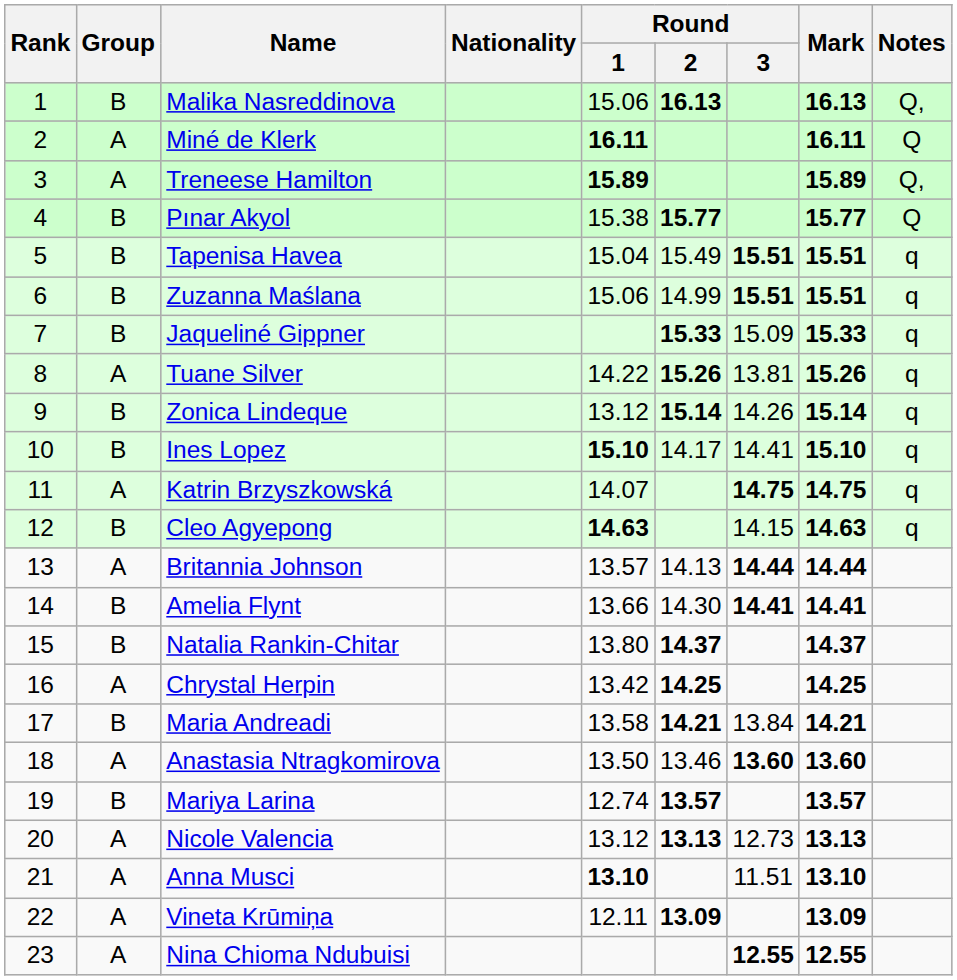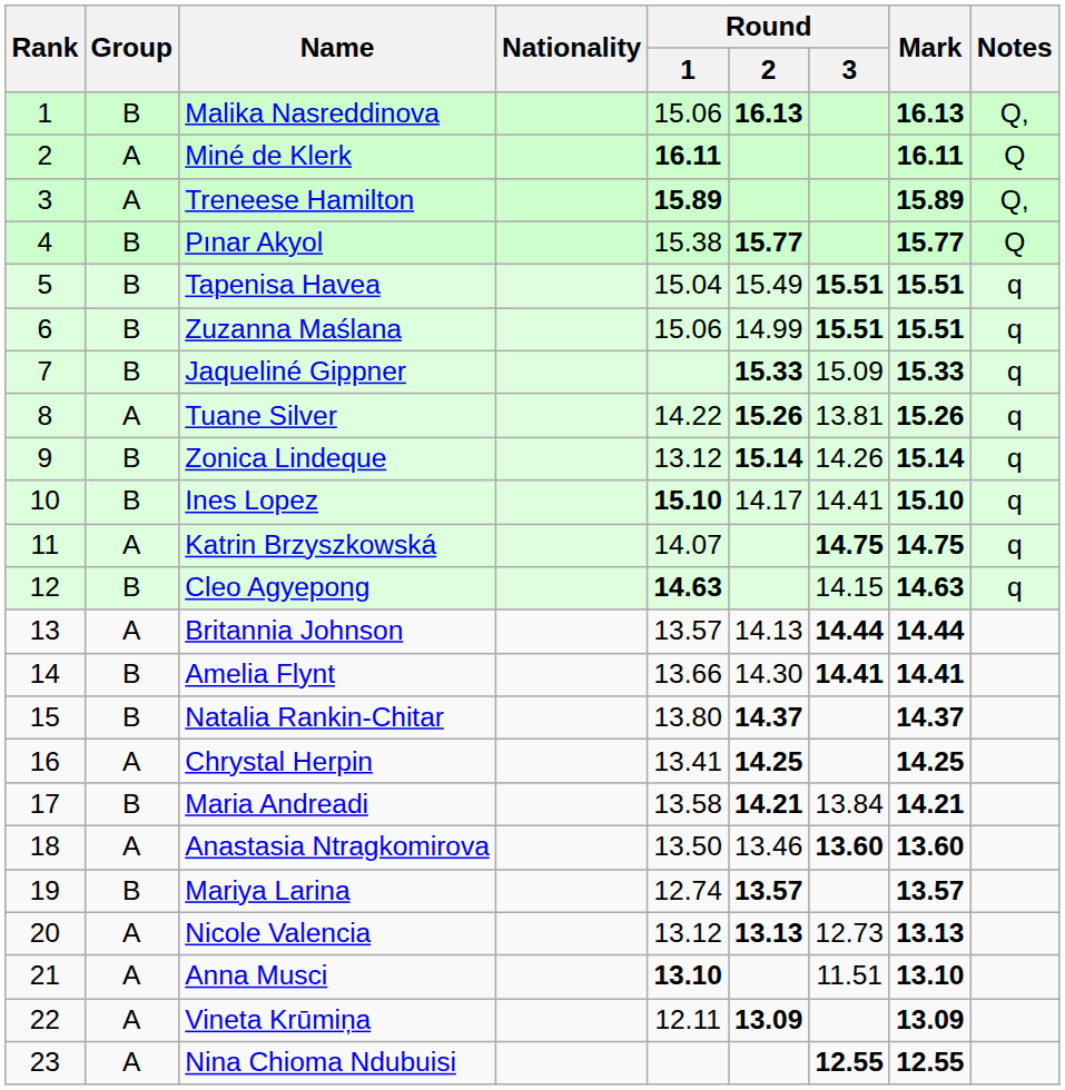 <table class="wikitable sortable" style="text-align:center">
 <tr>
 <th rowspan=2>Rank</th>
 <th rowspan=2>Group</th>
 <th rowspan=2>Name</th>
 <th rowspan=2>Nationality</th>
 <th colspan=3>Round</th>
 <th rowspan=2>Mark</th>
 <th rowspan=2>Notes</th>
 </tr>
 <tr>
 <th>1</th>
 <th>2</th>
 <th>3</th>
 </tr>
 <tr bgcolor=ccffcc>
 <td>1</td>
 <td>B</td>
 <td align=left><a href='#'>Malika Nasreddinova</a></td>
 <td align=left></td>
 <td>15.06</td>
 <td><strong>16.13</strong></td>
 <td></td>
 <td><strong>16.13</strong></td>
 <td>Q, </td>
 </tr>
 <tr bgcolor=ccffcc>
 <td>2</td>
 <td>A</td>
 <td align=left><a href='#'>Miné de Klerk</a></td>
 <td align=left></td>
 <td><strong>16.11</strong></td>
 <td></td>
 <td></td>
 <td><strong>16.11</strong></td>
 <td>Q</td>
 </tr>
 <tr bgcolor=ccffcc>
 <td>3</td>
 <td>A</td>
 <td align=left><a href='#'>Treneese Hamilton</a></td>
 <td align=left></td>
 <td><strong>15.89</strong></td>
 <td></td>
 <td></td>
 <td><strong>15.89</strong></td>
 <td>Q, </td>
 </tr>
 <tr bgcolor=ccffcc>
 <td>4</td>
 <td>B</td>
 <td align=left><a href='#'>Pınar Akyol</a></td>
 <td align=left></td>
 <td>15.38</td>
 <td><strong>15.77</strong></td>
 <td></td>
 <td><strong>15.77</strong></td>
 <td>Q</td>
 </tr>
 <tr bgcolor=ddffdd>
 <td>5</td>
 <td>B</td>
 <td align=left><a href='#'>Tapenisa Havea</a></td>
 <td align=left></td>
 <td>15.04</td>
 <td>15.49</td>
 <td><strong>15.51</strong></td>
 <td><strong>15.51</strong></td>
 <td>q</td>
 </tr>
 <tr bgcolor=ddffdd>
 <td>6</td>
 <td>B</td>
 <td align=left><a href='#'>Zuzanna Maślana</a></td>
 <td align=left></td>
 <td>15.06</td>
 <td>14.99</td>
 <td><strong>15.51</strong></td>
 <td><strong>15.51</strong></td>
 <td>q</td>
 </tr>
 <tr bgcolor=ddffdd>
 <td>7</td>
 <td>B</td>
 <td align=left><a href='#'>Jaqueliné Gippner</a></td>
 <td align=left></td>
 <td></td>
 <td><strong>15.33</strong></td>
 <td>15.09</td>
 <td><strong>15.33</strong></td>
 <td>q</td>
 </tr>
 <tr bgcolor=ddffdd>
 <td>8</td>
 <td>A</td>
 <td align=left><a href='#'>Tuane Silver</a></td>
 <td align=left></td>
 <td>14.22</td>
 <td><strong>15.26</strong></td>
 <td>13.81</td>
 <td><strong>15.26</strong></td>
 <td>q</td>
 </tr>
 <tr bgcolor=ddffdd>
 <td>9</td>
 <td>B</td>
 <td align=left><a href='#'>Zonica Lindeque</a></td>
 <td align=left></td>
 <td>13.12</td>
 <td><strong>15.14</strong></td>
 <td>14.26</td>
 <td><strong>15.14</strong></td>
 <td>q</td>
 </tr>
 <tr bgcolor=ddffdd>
 <td>10</td>
 <td>B</td>
 <td align=left><a href='#'>Ines Lopez</a></td>
 <td align=left></td>
 <td><strong>15.10</strong></td>
 <td>14.17</td>
 <td>14.41</td>
 <td><strong>15.10</strong></td>
 <td>q</td>
 </tr>
 <tr bgcolor=ddffdd>
 <td>11</td>
 <td>A</td>
 <td align=left><a href='#'>Katrin Brzyszkowská</a></td>
 <td align=left></td>
 <td>14.07</td>
 <td></td>
 <td><strong>14.75</strong></td>
 <td><strong>14.75</strong></td>
 <td>q</td>
 </tr>
 <tr bgcolor=ddffdd>
 <td>12</td>
 <td>B</td>
 <td align=left><a href='#'>Cleo Agyepong</a></td>
 <td align=left></td>
 <td><strong>14.63</strong></td>
 <td></td>
 <td>14.15</td>
 <td><strong>14.63</strong></td>
 <td>q</td>
 </tr>
 <tr>
 <td>13</td>
 <td>A</td>
 <td align=left><a href='#'>Britannia Johnson</a></td>
 <td align=left></td>
 <td>13.57</td>
 <td>14.13</td>
 <td><strong>14.44</strong></td>
 <td><strong>14.44</strong></td>
 <td></td>
 </tr>
 <tr>
 <td>14</td>
 <td>B</td>
 <td align=left><a href='#'>Amelia Flynt</a></td>
 <td align=left></td>
 <td>13.66</td>
 <td>14.30</td>
 <td><strong>14.41</strong></td>
 <td><strong>14.41</strong></td>
 <td></td>
 </tr>
 <tr>
 <td>15</td>
 <td>B</td>
 <td align=left><a href='#'>Natalia Rankin-Chitar</a></td>
 <td align=left></td>
 <td>13.80</td>
 <td><strong>14.37</strong></td>
 <td></td>
 <td><strong>14.37</strong></td>
 <td></td>
 </tr>
 <tr>
 <td>16</td>
 <td>A</td>
 <td align=left><a href='#'>Chrystal Herpin</a></td>
 <td align=left></td>
-<td>13.42</td>
+<td>13.41</td>
 <td><strong>14.25</strong></td>
 <td></td>
 <td><strong>14.25</strong></td>
 <td></td>
 </tr>
 <tr>
 <td>17</td>
 <td>B</td>
 <td align=left><a href='#'>Maria Andreadi</a></td>
 <td align=left></td>
 <td>13.58</td>
 <td><strong>14.21</strong></td>
 <td>13.84</td>
 <td><strong>14.21</strong></td>
 <td></td>
 </tr>
 <tr>
 <td>18</td>
 <td>A</td>
 <td align=left><a href='#'>Anastasia Ntragkomirova</a></td>
 <td align=left></td>
 <td>13.50</td>
 <td>13.46</td>
 <td><strong>13.60</strong></td>
 <td><strong>13.60</strong></td>
 <td></td>
 </tr>
 <tr>
 <td>19</td>
 <td>B</td>
 <td align=left><a href='#'>Mariya Larina</a></td>
 <td align=left></td>
 <td>12.74</td>
 <td><strong>13.57</strong></td>
 <td></td>
 <td><strong>13.57</strong></td>
 <td></td>
 </tr>
 <tr>
 <td>20</td>
 <td>A</td>
 <td align=left><a href='#'>Nicole Valencia</a></td>
 <td align=left></td>
 <td>13.12</td>
 <td><strong>13.13</strong></td>
 <td>12.73</td>
 <td><strong>13.13</strong></td>
 <td></td>
 </tr>
 <tr>
 <td>21</td>
 <td>A</td>
 <td align=left><a href='#'>Anna Musci</a></td>
 <td align=left></td>
 <td><strong>13.10</strong></td>
 <td></td>
 <td>11.51</td>
 <td><strong>13.10</strong></td>
 <td></td>
 </tr>
 <tr>
 <td>22</td>
 <td>A</td>
 <td align=left><a href='#'>Vineta Krūmiņa</a></td>
 <td align=left></td>
 <td>12.11</td>
 <td><strong>13.09</strong></td>
 <td></td>
 <td><strong>13.09</strong></td>
 <td></td>
 </tr>
 <tr>
 <td>23</td>
 <td>A</td>
 <td align=left><a href='#'>Nina Chioma Ndubuisi</a></td>
 <td align=left></td>
 <td></td>
 <td></td>
 <td><strong>12.55</strong></td>
 <td><strong>12.55</strong></td>
 <td></td>
 </tr>
 </table>
